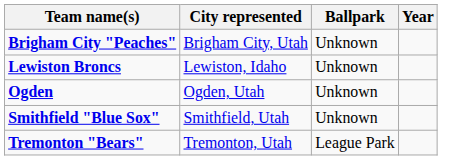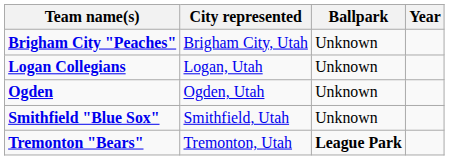 <table class="wikitable">
 <tr>
 <th>Team name(s)</th>
 <th>City represented</th>
 <th>Ballpark</th>
 <th>Year</th>
 </tr>
 <tr>
 <td><strong><a href='#'>Brigham City "Peaches"</a></strong></td>
 <td><a href='#'>Brigham City, Utah</a></td>
 <td>Unknown</td>
 <td></td>
 </tr>
 <tr>
-<td><strong><a href='#'>Lewiston Broncs</a></strong></td>
-<td><a href='#'>Lewiston, Idaho</a></td>
+<td><strong><a href='#'>Logan Collegians</a></strong></td>
+<td><a href='#'>Logan, Utah</a></td>
 <td>Unknown</td>
 <td></td>
 </tr>
 <tr>
 <td><strong><a href='#'>Ogden</a></strong></td>
 <td><a href='#'>Ogden, Utah</a></td>
 <td>Unknown</td>
 <td></td>
 </tr>
 <tr>
 <td><strong><a href='#'>Smithfield "Blue Sox"</a></strong></td>
 <td><a href='#'>Smithfield, Utah</a></td>
 <td>Unknown</td>
 <td></td>
 </tr>
 <tr>
 <td><strong><a href='#'>Tremonton "Bears"</a></strong></td>
 <td><a href='#'>Tremonton, Utah</a></td>
-<td>League Park</td>
+<td><strong>League Park</strong></td>
 <td></td>
 </tr>
 </table>
